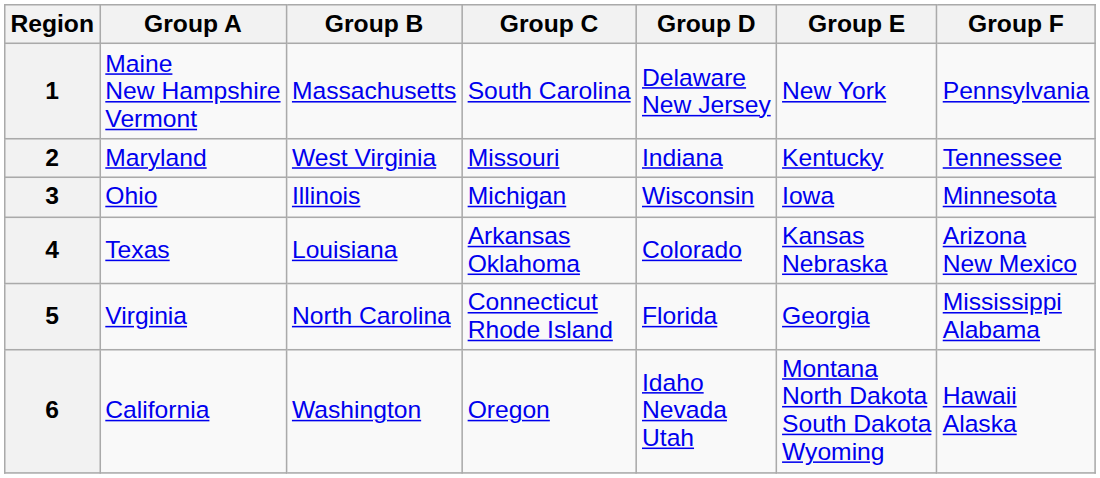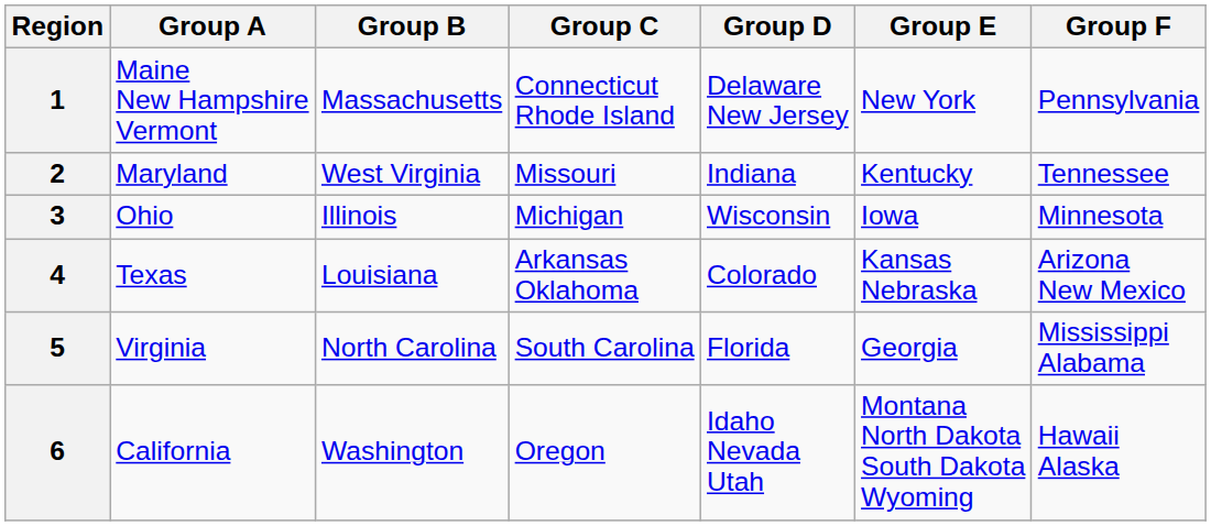 <table class="wikitable">
 <tr>
 <th>Region</th>
 <th>Group A</th>
 <th>Group B</th>
 <th>Group C</th>
 <th>Group D</th>
 <th>Group E</th>
 <th>Group F</th>
 </tr>
 <tr>
 <th><strong>1</strong></th>
 <td><a href='#'>Maine</a><br><a href='#'>New Hampshire</a><br><a href='#'>Vermont</a></td>
 <td><a href='#'>Massachusetts</a></td>
-<td><a href='#'>South Carolina</a></td>
+<td><a href='#'>Connecticut</a><br><a href='#'>Rhode Island</a></td>
 <td><a href='#'>Delaware</a><br><a href='#'>New Jersey</a></td>
 <td><a href='#'>New York</a></td>
 <td><a href='#'>Pennsylvania</a></td>
 </tr>
 <tr>
 <th><strong>2</strong></th>
 <td><a href='#'>Maryland</a></td>
 <td><a href='#'>West Virginia</a></td>
 <td><a href='#'>Missouri</a></td>
 <td><a href='#'>Indiana</a></td>
 <td><a href='#'>Kentucky</a></td>
 <td><a href='#'>Tennessee</a></td>
 </tr>
 <tr>
 <th><strong>3</strong></th>
 <td><a href='#'>Ohio</a></td>
 <td><a href='#'>Illinois</a></td>
 <td><a href='#'>Michigan</a></td>
 <td><a href='#'>Wisconsin</a></td>
 <td><a href='#'>Iowa</a></td>
 <td><a href='#'>Minnesota</a></td>
 </tr>
 <tr>
 <th><strong>4</strong></th>
 <td><a href='#'>Texas</a></td>
 <td><a href='#'>Louisiana</a></td>
 <td><a href='#'>Arkansas</a><br><a href='#'>Oklahoma</a></td>
 <td><a href='#'>Colorado</a></td>
 <td><a href='#'>Kansas</a><br><a href='#'>Nebraska</a></td>
 <td><a href='#'>Arizona</a><br><a href='#'>New Mexico</a></td>
 </tr>
 <tr>
 <th><strong>5</strong></th>
 <td><a href='#'>Virginia</a></td>
 <td><a href='#'>North Carolina</a></td>
-<td><a href='#'>Connecticut</a><br><a href='#'>Rhode Island</a></td>
+<td><a href='#'>South Carolina</a></td>
 <td><a href='#'>Florida</a></td>
 <td><a href='#'>Georgia</a></td>
 <td><a href='#'>Mississippi</a><br><a href='#'>Alabama</a></td>
 </tr>
 <tr>
 <th><strong>6</strong></th>
 <td><a href='#'>California</a></td>
 <td><a href='#'>Washington</a></td>
 <td><a href='#'>Oregon</a></td>
 <td><a href='#'>Idaho</a><br><a href='#'>Nevada</a><br><a href='#'>Utah</a></td>
 <td><a href='#'>Montana</a><br><a href='#'>North Dakota</a><br><a href='#'>South Dakota</a><br><a href='#'>Wyoming</a></td>
 <td><a href='#'>Hawaii</a><br><a href='#'>Alaska</a></td>
 </tr>
 </table>
